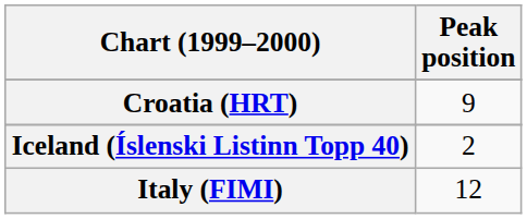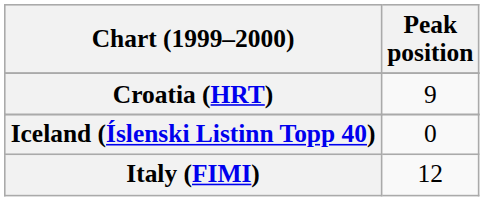 <table class="wikitable sortable plainrowheaders" style="text-align:center">
 <tr>
 <th>Chart (1999–2000)</th>
 <th>Peak<br>position</th>
 </tr>
 <tr>
 </tr>
 <tr>
 <th scope="row">Croatia (<a href='#'>HRT</a>)</th>
 <td>9</td>
 </tr>
 <tr>
 </tr>
 <tr>
 </tr>
 <tr>
 <th scope="row">Iceland (<a href='#'>Íslenski Listinn Topp 40</a>)</th>
-<td>2</td>
+<td>0</td>
 </tr>
 <tr>
 <th scope="row">Italy (<a href='#'>FIMI</a>)</th>
 <td>12</td>
 </tr>
 </table>
